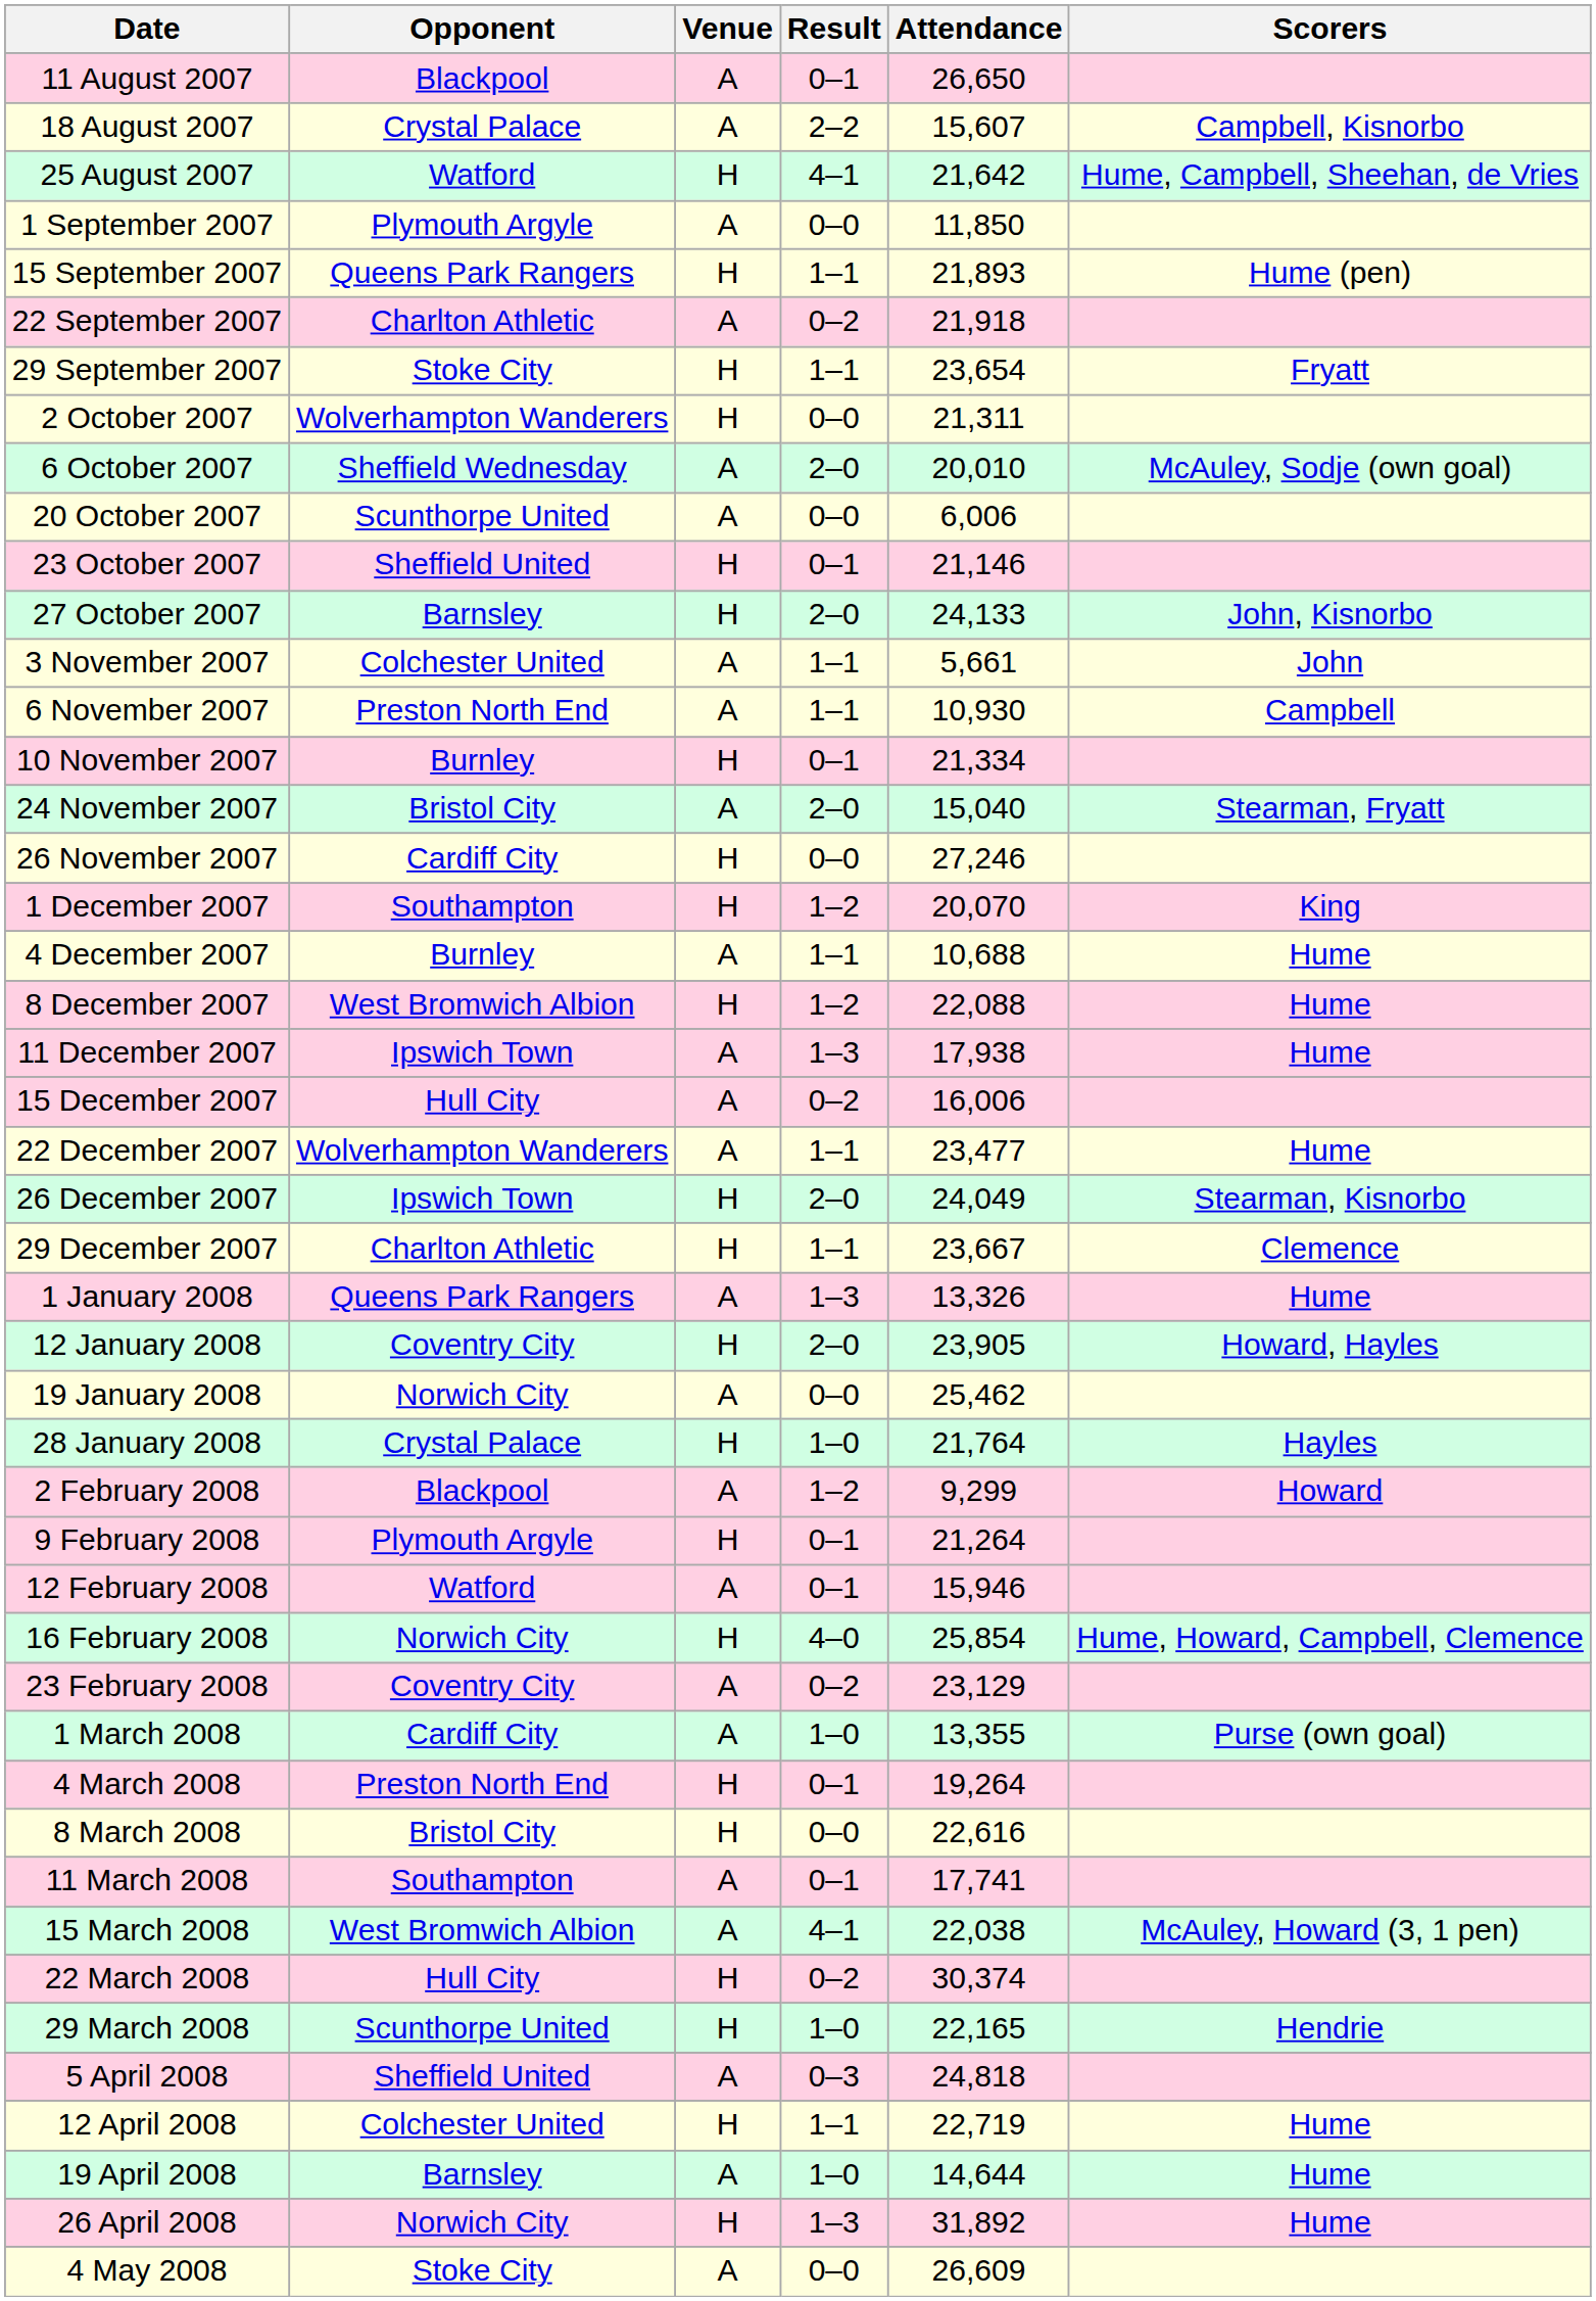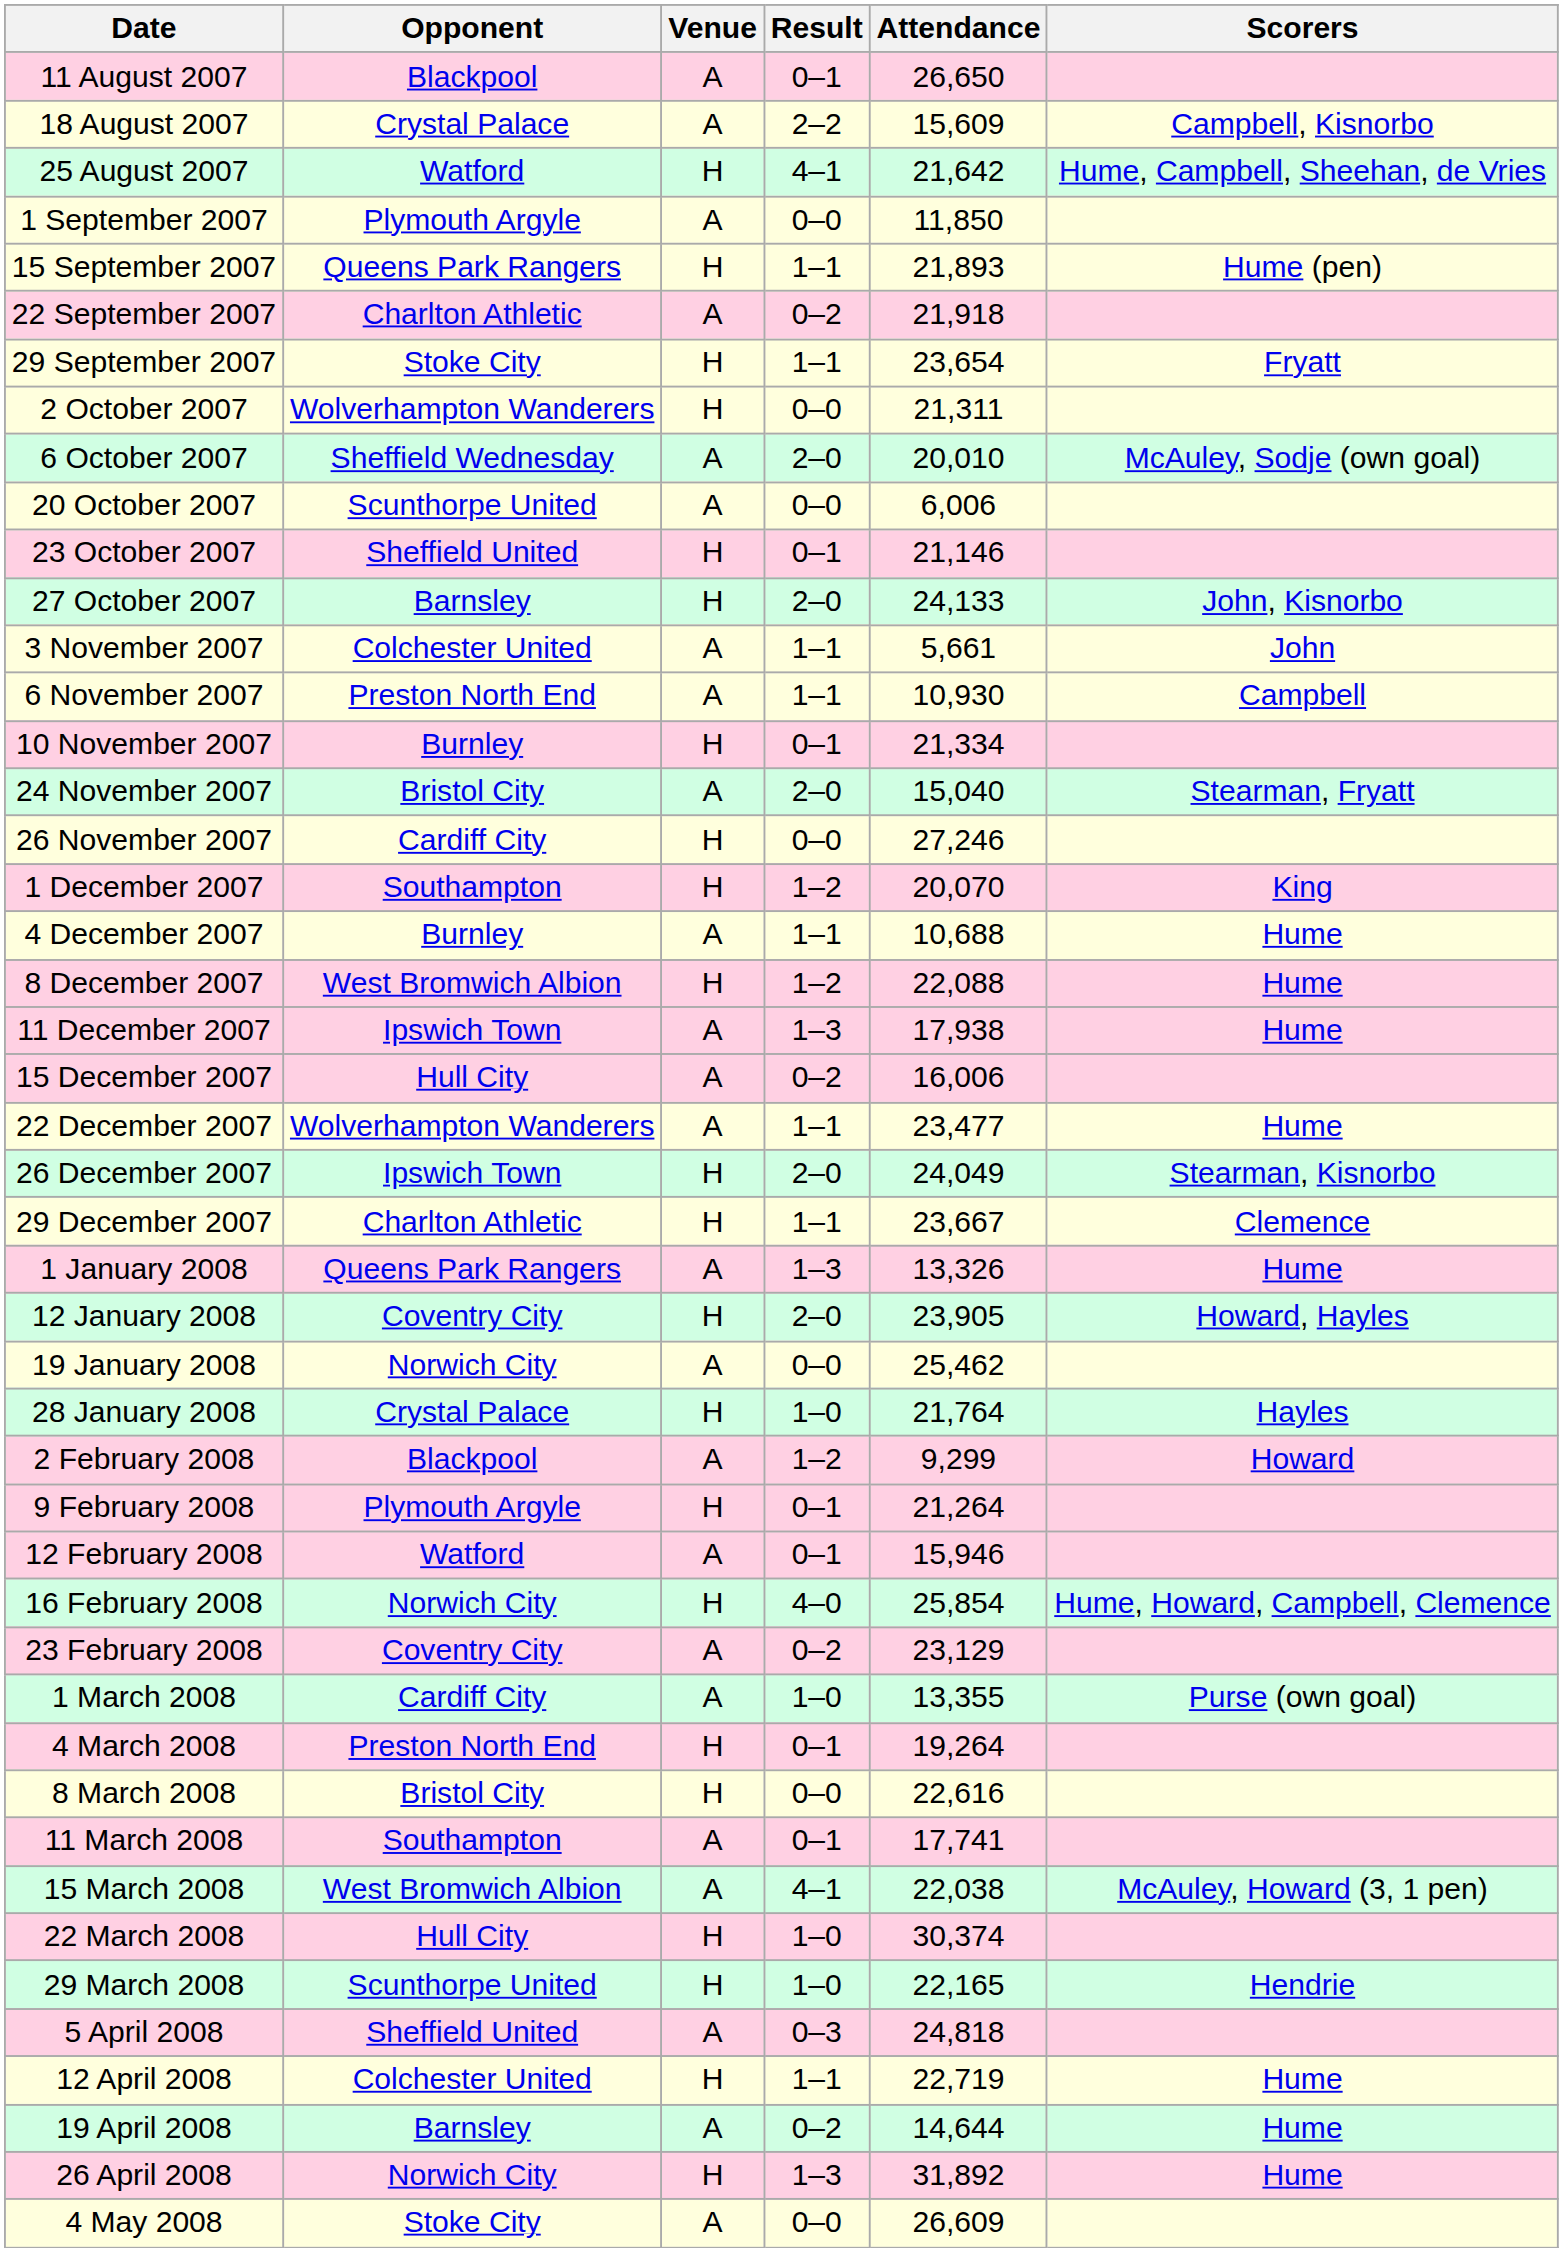 <table class="wikitable sortable" style="font-size:100%; text-align:center">
 <tr>
 <th>Date</th>
 <th>Opponent</th>
 <th>Venue</th>
 <th>Result</th>
 <th>Attendance</th>
 <th>Scorers</th>
 </tr>
 <tr style="background-color: #ffd0e3;">
 <td>11 August 2007</td>
 <td><a href='#'>Blackpool</a></td>
 <td>A</td>
 <td>0–1</td>
 <td>26,650</td>
 <td></td>
 </tr>
 <tr style="background-color: #ffffdd;">
 <td>18 August 2007</td>
 <td><a href='#'>Crystal Palace</a></td>
 <td>A</td>
 <td>2–2</td>
-<td>15,607</td>
+<td>15,609</td>
 <td><a href='#'>Campbell</a>, <a href='#'>Kisnorbo</a></td>
 </tr>
 <tr style="background-color: #d0ffe3;">
 <td>25 August 2007</td>
 <td><a href='#'>Watford</a></td>
 <td>H</td>
 <td>4–1</td>
 <td>21,642</td>
 <td><a href='#'>Hume</a>, <a href='#'>Campbell</a>, <a href='#'>Sheehan</a>, <a href='#'>de Vries</a></td>
 </tr>
 <tr style="background-color: #ffffdd;">
 <td>1 September 2007</td>
 <td><a href='#'>Plymouth Argyle</a></td>
 <td>A</td>
 <td>0–0</td>
 <td>11,850</td>
 <td></td>
 </tr>
 <tr style="background-color: #ffffdd;">
 <td>15 September 2007</td>
 <td><a href='#'>Queens Park Rangers</a></td>
 <td>H</td>
 <td>1–1</td>
 <td>21,893</td>
 <td><a href='#'>Hume</a> (pen)</td>
 </tr>
 <tr style="background-color: #ffd0e3;">
 <td>22 September 2007</td>
 <td><a href='#'>Charlton Athletic</a></td>
 <td>A</td>
 <td>0–2</td>
 <td>21,918</td>
 <td></td>
 </tr>
 <tr style="background-color: #ffffdd;">
 <td>29 September 2007</td>
 <td><a href='#'>Stoke City</a></td>
 <td>H</td>
 <td>1–1</td>
 <td>23,654</td>
 <td><a href='#'>Fryatt</a></td>
 </tr>
 <tr style="background-color: #ffffdd;">
 <td>2 October 2007</td>
 <td><a href='#'>Wolverhampton Wanderers</a></td>
 <td>H</td>
 <td>0–0</td>
 <td>21,311</td>
 <td></td>
 </tr>
 <tr style="background-color: #d0ffe3;">
 <td>6 October 2007</td>
 <td><a href='#'>Sheffield Wednesday</a></td>
 <td>A</td>
 <td>2–0</td>
 <td>20,010</td>
 <td><a href='#'>McAuley</a>, <a href='#'>Sodje</a> (own goal)</td>
 </tr>
 <tr style="background-color: #ffffdd;">
 <td>20 October 2007</td>
 <td><a href='#'>Scunthorpe United</a></td>
 <td>A</td>
 <td>0–0</td>
 <td>6,006</td>
 <td></td>
 </tr>
 <tr style="background-color: #ffd0e3;">
 <td>23 October 2007</td>
 <td><a href='#'>Sheffield United</a></td>
 <td>H</td>
 <td>0–1</td>
 <td>21,146</td>
 <td></td>
 </tr>
 <tr style="background-color: #d0ffe3;">
 <td>27 October 2007</td>
 <td><a href='#'>Barnsley</a></td>
 <td>H</td>
 <td>2–0</td>
 <td>24,133</td>
 <td><a href='#'>John</a>, <a href='#'>Kisnorbo</a></td>
 </tr>
 <tr style="background-color: #ffffdd;">
 <td>3 November 2007</td>
 <td><a href='#'>Colchester United</a></td>
 <td>A</td>
 <td>1–1</td>
 <td>5,661</td>
 <td><a href='#'>John</a></td>
 </tr>
 <tr style="background-color: #ffffdd;">
 <td>6 November 2007</td>
 <td><a href='#'>Preston North End</a></td>
 <td>A</td>
 <td>1–1</td>
 <td>10,930</td>
 <td><a href='#'>Campbell</a></td>
 </tr>
 <tr style="background-color: #ffd0e3;">
 <td>10 November 2007</td>
 <td><a href='#'>Burnley</a></td>
 <td>H</td>
 <td>0–1</td>
 <td>21,334</td>
 <td></td>
 </tr>
 <tr style="background-color: #d0ffe3;">
 <td>24 November 2007</td>
 <td><a href='#'>Bristol City</a></td>
 <td>A</td>
 <td>2–0</td>
 <td>15,040</td>
 <td><a href='#'>Stearman</a>, <a href='#'>Fryatt</a></td>
 </tr>
 <tr style="background-color: #ffffdd;">
 <td>26 November 2007</td>
 <td><a href='#'>Cardiff City</a></td>
 <td>H</td>
 <td>0–0</td>
 <td>27,246</td>
 <td></td>
 </tr>
 <tr style="background-color: #ffd0e3;">
 <td>1 December 2007</td>
 <td><a href='#'>Southampton</a></td>
 <td>H</td>
 <td>1–2</td>
 <td>20,070</td>
 <td><a href='#'>King</a></td>
 </tr>
 <tr style="background-color: #ffffdd;">
 <td>4 December 2007</td>
 <td><a href='#'>Burnley</a></td>
 <td>A</td>
 <td>1–1</td>
 <td>10,688</td>
 <td><a href='#'>Hume</a></td>
 </tr>
 <tr style="background-color: #ffd0e3;">
 <td>8 December 2007</td>
 <td><a href='#'>West Bromwich Albion</a></td>
 <td>H</td>
 <td>1–2</td>
 <td>22,088</td>
 <td><a href='#'>Hume</a></td>
 </tr>
 <tr style="background-color: #ffd0e3;">
 <td>11 December 2007</td>
 <td><a href='#'>Ipswich Town</a></td>
 <td>A</td>
 <td>1–3</td>
 <td>17,938</td>
 <td><a href='#'>Hume</a></td>
 </tr>
 <tr style="background-color: #ffd0e3;">
 <td>15 December 2007</td>
 <td><a href='#'>Hull City</a></td>
 <td>A</td>
 <td>0–2</td>
 <td>16,006</td>
 <td></td>
 </tr>
 <tr style="background-color: #ffffdd;">
 <td>22 December 2007</td>
 <td><a href='#'>Wolverhampton Wanderers</a></td>
 <td>A</td>
 <td>1–1</td>
 <td>23,477</td>
 <td><a href='#'>Hume</a></td>
 </tr>
 <tr style="background-color: #d0ffe3;">
 <td>26 December 2007</td>
 <td><a href='#'>Ipswich Town</a></td>
 <td>H</td>
 <td>2–0</td>
 <td>24,049</td>
 <td><a href='#'>Stearman</a>, <a href='#'>Kisnorbo</a></td>
 </tr>
 <tr style="background-color: #ffffdd;">
 <td>29 December 2007</td>
 <td><a href='#'>Charlton Athletic</a></td>
 <td>H</td>
 <td>1–1</td>
 <td>23,667</td>
 <td><a href='#'>Clemence</a></td>
 </tr>
 <tr style="background-color: #ffd0e3;">
 <td>1 January 2008</td>
 <td><a href='#'>Queens Park Rangers</a></td>
 <td>A</td>
 <td>1–3</td>
 <td>13,326</td>
 <td><a href='#'>Hume</a></td>
 </tr>
 <tr style="background-color: #d0ffe3;">
 <td>12 January 2008</td>
 <td><a href='#'>Coventry City</a></td>
 <td>H</td>
 <td>2–0</td>
 <td>23,905</td>
 <td><a href='#'>Howard</a>, <a href='#'>Hayles</a></td>
 </tr>
 <tr style="background-color: #ffffdd;">
 <td>19 January 2008</td>
 <td><a href='#'>Norwich City</a></td>
 <td>A</td>
 <td>0–0</td>
 <td>25,462</td>
 <td></td>
 </tr>
 <tr style="background-color: #d0ffe3;">
 <td>28 January 2008</td>
 <td><a href='#'>Crystal Palace</a></td>
 <td>H</td>
 <td>1–0</td>
 <td>21,764</td>
 <td><a href='#'>Hayles</a></td>
 </tr>
 <tr style="background-color: #ffd0e3;">
 <td>2 February 2008</td>
 <td><a href='#'>Blackpool</a></td>
 <td>A</td>
 <td>1–2</td>
 <td>9,299</td>
 <td><a href='#'>Howard</a></td>
 </tr>
 <tr style="background-color: #ffd0e3;">
 <td>9 February 2008</td>
 <td><a href='#'>Plymouth Argyle</a></td>
 <td>H</td>
 <td>0–1</td>
 <td>21,264</td>
 <td></td>
 </tr>
 <tr style="background-color: #ffd0e3;">
 <td>12 February 2008</td>
 <td><a href='#'>Watford</a></td>
 <td>A</td>
 <td>0–1</td>
 <td>15,946</td>
 <td></td>
 </tr>
 <tr style="background-color: #d0ffe3;">
 <td>16 February 2008</td>
 <td><a href='#'>Norwich City</a></td>
 <td>H</td>
 <td>4–0</td>
 <td>25,854</td>
 <td><a href='#'>Hume</a>, <a href='#'>Howard</a>, <a href='#'>Campbell</a>, <a href='#'>Clemence</a></td>
 </tr>
 <tr style="background-color: #ffd0e3;">
 <td>23 February 2008</td>
 <td><a href='#'>Coventry City</a></td>
 <td>A</td>
 <td>0–2</td>
 <td>23,129</td>
 <td></td>
 </tr>
 <tr style="background-color: #d0ffe3;">
 <td>1 March 2008</td>
 <td><a href='#'>Cardiff City</a></td>
 <td>A</td>
 <td>1–0</td>
 <td>13,355</td>
 <td><a href='#'>Purse</a> (own goal)</td>
 </tr>
 <tr style="background-color: #ffd0e3;">
 <td>4 March 2008</td>
 <td><a href='#'>Preston North End</a></td>
 <td>H</td>
 <td>0–1</td>
 <td>19,264</td>
 <td></td>
 </tr>
 <tr style="background-color: #ffffdd;">
 <td>8 March 2008</td>
 <td><a href='#'>Bristol City</a></td>
 <td>H</td>
 <td>0–0</td>
 <td>22,616</td>
 <td></td>
 </tr>
 <tr style="background-color: #ffd0e3;">
 <td>11 March 2008</td>
 <td><a href='#'>Southampton</a></td>
 <td>A</td>
 <td>0–1</td>
 <td>17,741</td>
 <td></td>
 </tr>
 <tr style="background-color: #d0ffe3;">
 <td>15 March 2008</td>
 <td><a href='#'>West Bromwich Albion</a></td>
 <td>A</td>
 <td>4–1</td>
 <td>22,038</td>
 <td><a href='#'>McAuley</a>, <a href='#'>Howard</a> (3, 1 pen)</td>
 </tr>
 <tr style="background-color: #ffd0e3;">
 <td>22 March 2008</td>
 <td><a href='#'>Hull City</a></td>
 <td>H</td>
-<td>0–2</td>
+<td>1–0</td>
 <td>30,374</td>
 <td></td>
 </tr>
 <tr style="background-color: #d0ffe3;">
 <td>29 March 2008</td>
 <td><a href='#'>Scunthorpe United</a></td>
 <td>H</td>
 <td>1–0</td>
 <td>22,165</td>
 <td><a href='#'>Hendrie</a></td>
 </tr>
 <tr style="background-color: #ffd0e3;">
 <td>5 April 2008</td>
 <td><a href='#'>Sheffield United</a></td>
 <td>A</td>
 <td>0–3</td>
 <td>24,818</td>
 <td></td>
 </tr>
 <tr style="background-color: #ffffdd;">
 <td>12 April 2008</td>
 <td><a href='#'>Colchester United</a></td>
 <td>H</td>
 <td>1–1</td>
 <td>22,719</td>
 <td><a href='#'>Hume</a></td>
 </tr>
 <tr style="background-color: #d0ffe3;">
 <td>19 April 2008</td>
 <td><a href='#'>Barnsley</a></td>
 <td>A</td>
-<td>1–0</td>
+<td>0–2</td>
 <td>14,644</td>
 <td><a href='#'>Hume</a></td>
 </tr>
 <tr style="background-color: #ffd0e3;">
 <td>26 April 2008</td>
 <td><a href='#'>Norwich City</a></td>
 <td>H</td>
 <td>1–3</td>
 <td>31,892</td>
 <td><a href='#'>Hume</a></td>
 </tr>
 <tr style="background-color: #ffffdd;">
 <td>4 May 2008</td>
 <td><a href='#'>Stoke City</a></td>
 <td>A</td>
 <td>0–0</td>
 <td>26,609</td>
 <td></td>
 </tr>
 </table>
